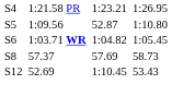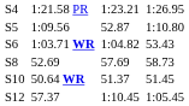 <table>
 <tr>
 <td>S4 <br></td>
 <td></td>
 <td>1:21.58 <a href='#'>PR</a></td>
 <td></td>
 <td>1:23.21</td>
 <td></td>
 <td>1:26.95</td>
 </tr>
 <tr>
 <td>S5 <br></td>
 <td></td>
 <td>1:09.56</td>
 <td></td>
 <td>52.87</td>
 <td></td>
 <td>1:10.80</td>
 </tr>
 <tr>
 <td>S6 <br></td>
 <td></td>
 <td>1:03.71 <strong><a href='#'>WR</a></strong></td>
 <td></td>
 <td>1:04.82</td>
 <td></td>
-<td>1:05.45</td>
+<td>53.43</td>
 </tr>
 <tr>
 <td>S8 <br></td>
 <td></td>
-<td>57.37</td>
+<td>52.69</td>
 <td></td>
 <td>57.69</td>
 <td></td>
 <td>58.73</td>
 </tr>
 <tr>
+<td>S10 <br></td>
+<td></td>
+<td>50.64 <strong><a href='#'>WR</a></strong></td>
+<td></td>
+<td>51.37</td>
+<td></td>
+<td>51.45</td>
+</tr>
+<tr>
 <td>S12 <br></td>
 <td></td>
-<td>52.69</td>
+<td>57.37</td>
 <td></td>
 <td>1:10.45</td>
 <td></td>
-<td>53.43</td>
+<td>1:05.45</td>
 </tr>
 </table>
